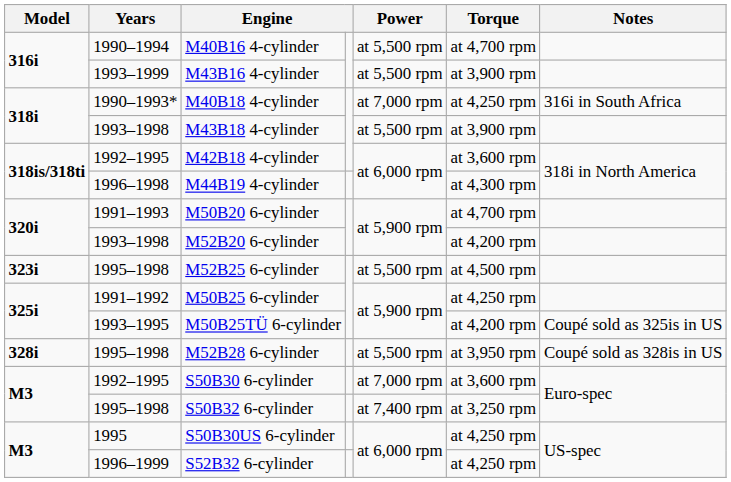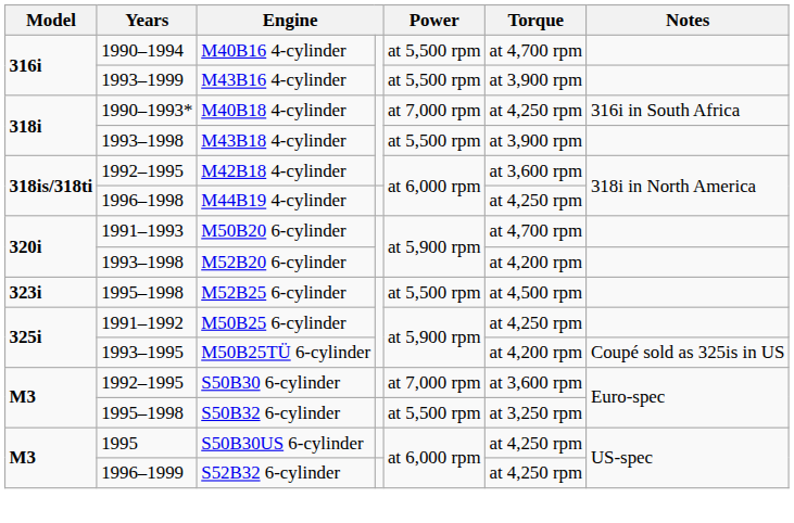 <table class="wikitable" style="font-size:95%;">
 <tr>
 <th>Model</th>
 <th>Years</th>
 <th colspan="2">Engine</th>
 <th>Power</th>
 <th>Torque</th>
 <th>Notes</th>
 </tr>
 <tr>
 <td rowspan="2"><strong>316i</strong></td>
 <td>1990–1994</td>
 <td><a href='#'>M40B16</a> 4-cylinder</td>
 <td rowspan="2"></td>
 <td> at 5,500 rpm</td>
 <td> at 4,700 rpm</td>
 <td></td>
 </tr>
 <tr>
 <td>1993–1999</td>
 <td><a href='#'>M43B16</a> 4-cylinder</td>
 <td> at 5,500 rpm</td>
 <td> at 3,900 rpm</td>
 <td></td>
 </tr>
 <tr>
 <td rowspan="2"><strong>318i</strong></td>
 <td>1990–1993*</td>
 <td><a href='#'>M40B18</a> 4-cylinder</td>
 <td rowspan="3"></td>
 <td> at 7,000 rpm</td>
 <td> at 4,250 rpm</td>
 <td>316i in South Africa</td>
 </tr>
 <tr>
 <td>1993–1998</td>
 <td><a href='#'>M43B18</a> 4-cylinder</td>
 <td> at 5,500 rpm</td>
 <td> at 3,900 rpm</td>
 <td></td>
 </tr>
 <tr>
 <td rowspan="2"><strong>318is/318ti</strong></td>
 <td>1992–1995</td>
 <td><a href='#'>M42B18</a> 4-cylinder</td>
 <td rowspan="2"> at 6,000 rpm</td>
 <td> at 3,600 rpm</td>
 <td rowspan = "2">318i in North America</td>
 </tr>
 <tr>
 <td>1996–1998</td>
 <td><a href='#'>M44B19</a> 4-cylinder</td>
 <td></td>
-<td> at 4,300 rpm</td>
+<td> at 4,250 rpm</td>
 </tr>
 <tr>
 <td rowspan="2"><strong>320i</strong></td>
 <td>1991–1993</td>
 <td><a href='#'>M50B20</a> 6-cylinder</td>
 <td rowspan="2"></td>
 <td rowspan="2"> at 5,900 rpm</td>
 <td> at 4,700 rpm</td>
 <td></td>
 </tr>
 <tr>
 <td>1993–1998</td>
 <td><a href='#'>M52B20</a> 6-cylinder</td>
 <td> at 4,200 rpm</td>
 <td></td>
 </tr>
 <tr>
 <td><strong>323i</strong></td>
 <td>1995–1998</td>
 <td><a href='#'>M52B25</a> 6-cylinder</td>
 <td rowspan="3"></td>
 <td> at 5,500 rpm</td>
 <td> at 4,500 rpm</td>
 <td></td>
 </tr>
 <tr>
 <td rowspan="2"><strong>325i</strong></td>
 <td>1991–1992</td>
 <td><a href='#'>M50B25</a> 6-cylinder</td>
 <td rowspan="2"> at 5,900 rpm</td>
 <td> at 4,250 rpm</td>
 <td></td>
 </tr>
 <tr>
 <td>1993–1995</td>
 <td><a href='#'>M50B25TÜ</a> 6-cylinder</td>
 <td> at 4,200 rpm</td>
 <td>Coupé sold as 325is in US</td>
 </tr>
 <tr>
-<td><strong>328i</strong></td>
-<td>1995–1998</td>
-<td><a href='#'>M52B28</a> 6-cylinder</td>
-<td></td>
-<td> at 5,500 rpm</td>
-<td> at 3,950 rpm</td>
-<td>Coupé sold as 328is in US</td>
-</tr>
-<tr>
 <td rowspan="2"><strong>M3</strong></td>
 <td>1992–1995</td>
 <td><a href='#'>S50B30</a> 6-cylinder</td>
 <td></td>
 <td> at 7,000 rpm</td>
 <td> at 3,600 rpm</td>
 <td rowspan="2">Euro-spec</td>
 </tr>
 <tr>
 <td>1995–1998</td>
 <td><a href='#'>S50B32</a> 6-cylinder</td>
 <td></td>
-<td> at 7,400 rpm</td>
+<td> at 5,500 rpm</td>
 <td> at 3,250 rpm</td>
 </tr>
 <tr>
 <td rowspan="2"><strong>M3</strong></td>
 <td>1995</td>
 <td><a href='#'>S50B30US</a> 6-cylinder</td>
 <td></td>
 <td rowspan="2"> at 6,000 rpm</td>
 <td> at 4,250 rpm</td>
 <td rowspan="2">US-spec</td>
 </tr>
 <tr>
 <td>1996–1999</td>
 <td><a href='#'>S52B32</a> 6-cylinder</td>
 <td></td>
 <td> at 4,250 rpm</td>
 </tr>
 </table>
